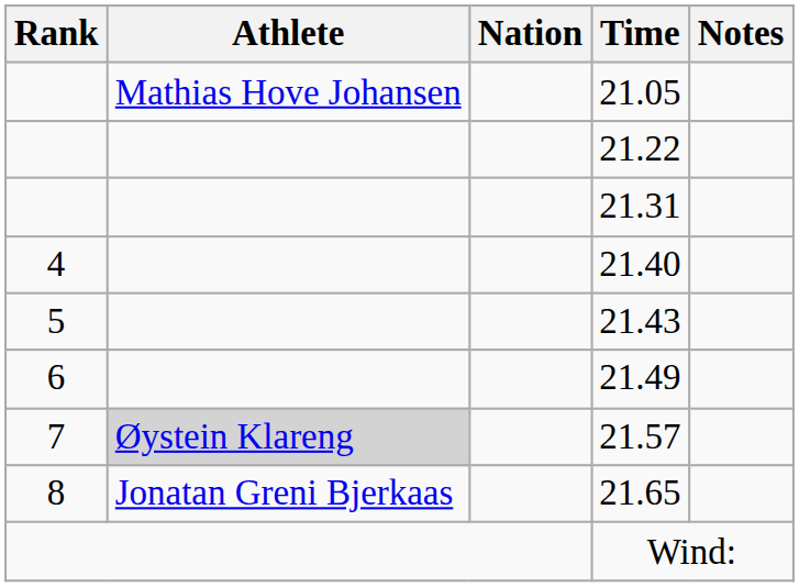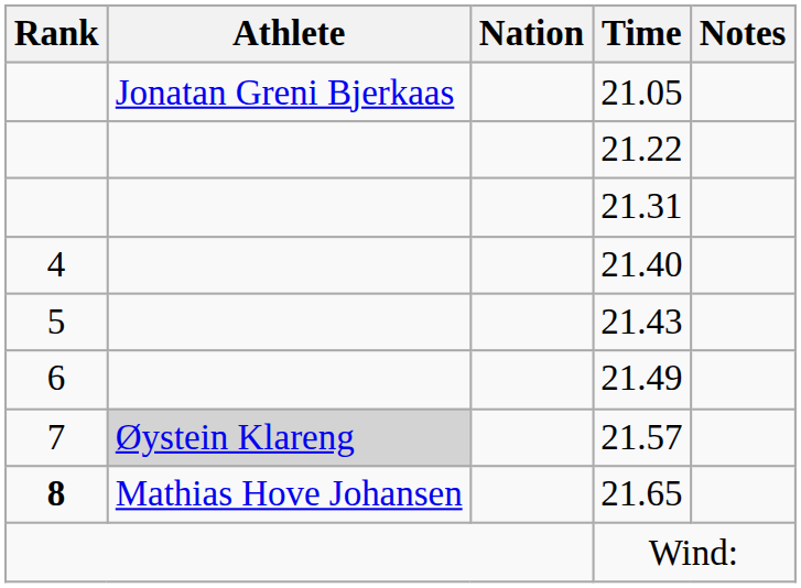 <table class="wikitable sortable" style="text-align:center;">
 <tr>
 <th scope="col" style="width: 10px;">Rank</th>
 <th scope="col">Athlete</th>
 <th scope="col">Nation</th>
 <th scope="col">Time</th>
 <th scope="col">Notes</th>
 </tr>
 <tr>
 <td></td>
-<td align=left><a href='#'>Mathias Hove Johansen</a></td>
+<td align=left><a href='#'>Jonatan Greni Bjerkaas</a></td>
 <td align=left></td>
 <td>21.05</td>
 <td></td>
 </tr>
 <tr>
 <td></td>
 <td align=left></td>
 <td align=left></td>
 <td>21.22</td>
 <td></td>
 </tr>
 <tr>
 <td></td>
 <td align=left></td>
 <td align=left></td>
 <td>21.31</td>
 <td></td>
 </tr>
 <tr>
 <td>4</td>
 <td align=left></td>
 <td align=left></td>
 <td>21.40</td>
 <td></td>
 </tr>
 <tr>
 <td>5</td>
 <td align=left></td>
 <td align=left></td>
 <td>21.43</td>
 <td></td>
 </tr>
 <tr>
 <td>6</td>
 <td align=left></td>
 <td align=left></td>
 <td>21.49</td>
 <td></td>
 </tr>
 <tr>
 <td>7</td>
 <td align=left style="background: lightgrey;"><a href='#'>Øystein Klareng</a></td>
 <td align=left></td>
 <td>21.57</td>
 <td></td>
 </tr>
 <tr>
-<td>8</td>
-<td align=left><a href='#'>Jonatan Greni Bjerkaas</a></td>
+<td><strong>8</strong></td>
+<td align=left><a href='#'>Mathias Hove Johansen</a></td>
 <td align=left></td>
 <td>21.65</td>
 <td></td>
 </tr>
 <tr class="sortbottom">
 <td colspan="3"></td>
 <td colspan="2">Wind: </td>
 </tr>
 </table>
